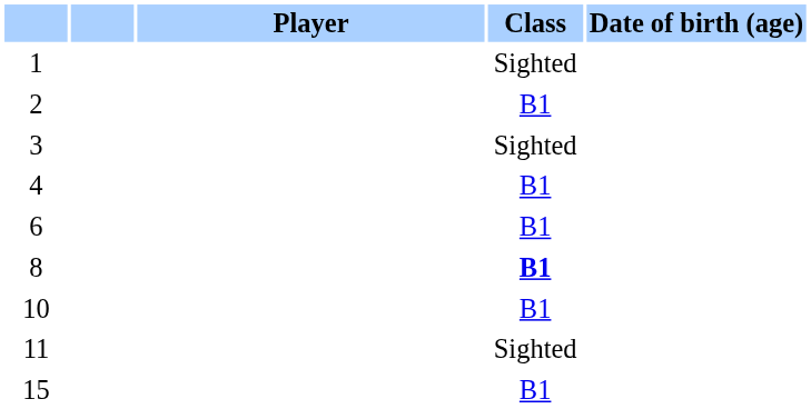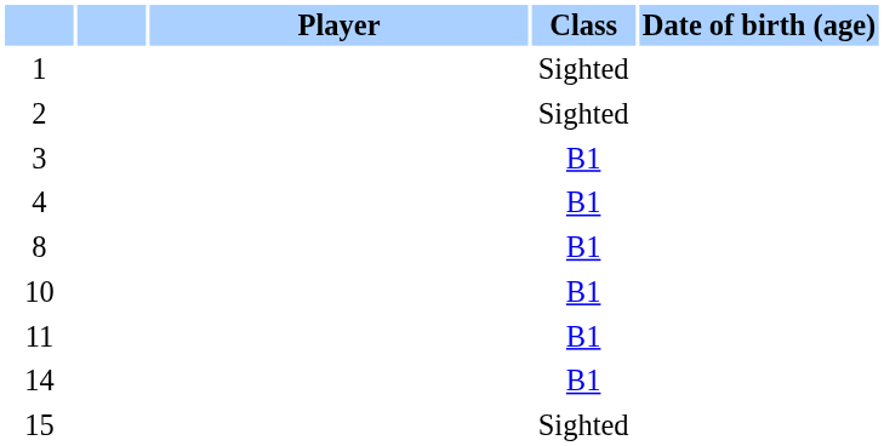 <table class="sortable" border="0" cellspacing="2" cellpadding="2">
 <tr style="background-color:#AAD0FF">
 <th width=8%></th>
 <th width=8%></th>
 <th width=44%>Player</th>
 <th width=12%>Class</th>
 <th width=28%>Date of birth (age)</th>
 </tr>
 <tr>
 <td style="text-align: center;">1</td>
 <td style="text-align: center;"></td>
 <td></td>
 <td style="text-align: center;">Sighted</td>
 <td></td>
 </tr>
 <tr>
 <td style="text-align: center;">2</td>
 <td style="text-align: center;"></td>
 <td></td>
-<td style="text-align: center;"><a href='#'>B1</a></td>
+<td style="text-align: center;">Sighted</td>
 <td></td>
 </tr>
 <tr>
 <td style="text-align: center;">3</td>
 <td style="text-align: center;"></td>
 <td></td>
-<td style="text-align: center;">Sighted</td>
+<td style="text-align: center;"><a href='#'>B1</a></td>
 <td></td>
 </tr>
 <tr>
 <td style="text-align: center;">4</td>
 <td style="text-align: center;"></td>
 <td></td>
 <td style="text-align: center;"><a href='#'>B1</a></td>
 <td></td>
 </tr>
 <tr>
-<td style="text-align: center;">6</td>
+<td style="text-align: center;">8</td>
 <td style="text-align: center;"></td>
 <td></td>
 <td style="text-align: center;"><a href='#'>B1</a></td>
-<td></td>
-</tr>
-<tr>
-<td style="text-align: center;">8</td>
-<td style="text-align: center;"></td>
-<td></td>
-<td style="text-align: center;"><strong><a href='#'>B1</a></strong></td>
 <td></td>
 </tr>
 <tr>
 <td style="text-align: center;">10</td>
 <td style="text-align: center;"></td>
 <td></td>
 <td style="text-align: center;"><a href='#'>B1</a></td>
 <td></td>
 </tr>
 <tr>
 <td style="text-align: center;">11</td>
 <td style="text-align: center;"></td>
 <td></td>
-<td style="text-align: center;">Sighted</td>
+<td style="text-align: center;"><a href='#'>B1</a></td>
+<td></td>
+</tr>
+<tr>
+<td style="text-align: center;">14</td>
+<td style="text-align: center;"></td>
+<td></td>
+<td style="text-align: center;"><a href='#'>B1</a></td>
 <td></td>
 </tr>
 <tr>
 <td style="text-align: center;">15</td>
 <td style="text-align: center;"></td>
 <td></td>
-<td style="text-align: center;"><a href='#'>B1</a></td>
+<td style="text-align: center;">Sighted</td>
 <td></td>
 </tr>
 </table>
